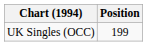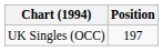 <table class="wikitable sortable">
 <tr>
 <th>Chart (1994)</th>
 <th align="center">Position</th>
 </tr>
 <tr>
 <td>UK Singles (OCC)</td>
-<td align="center">199</td>
+<td align="center">197</td>
 </tr>
 </table>
